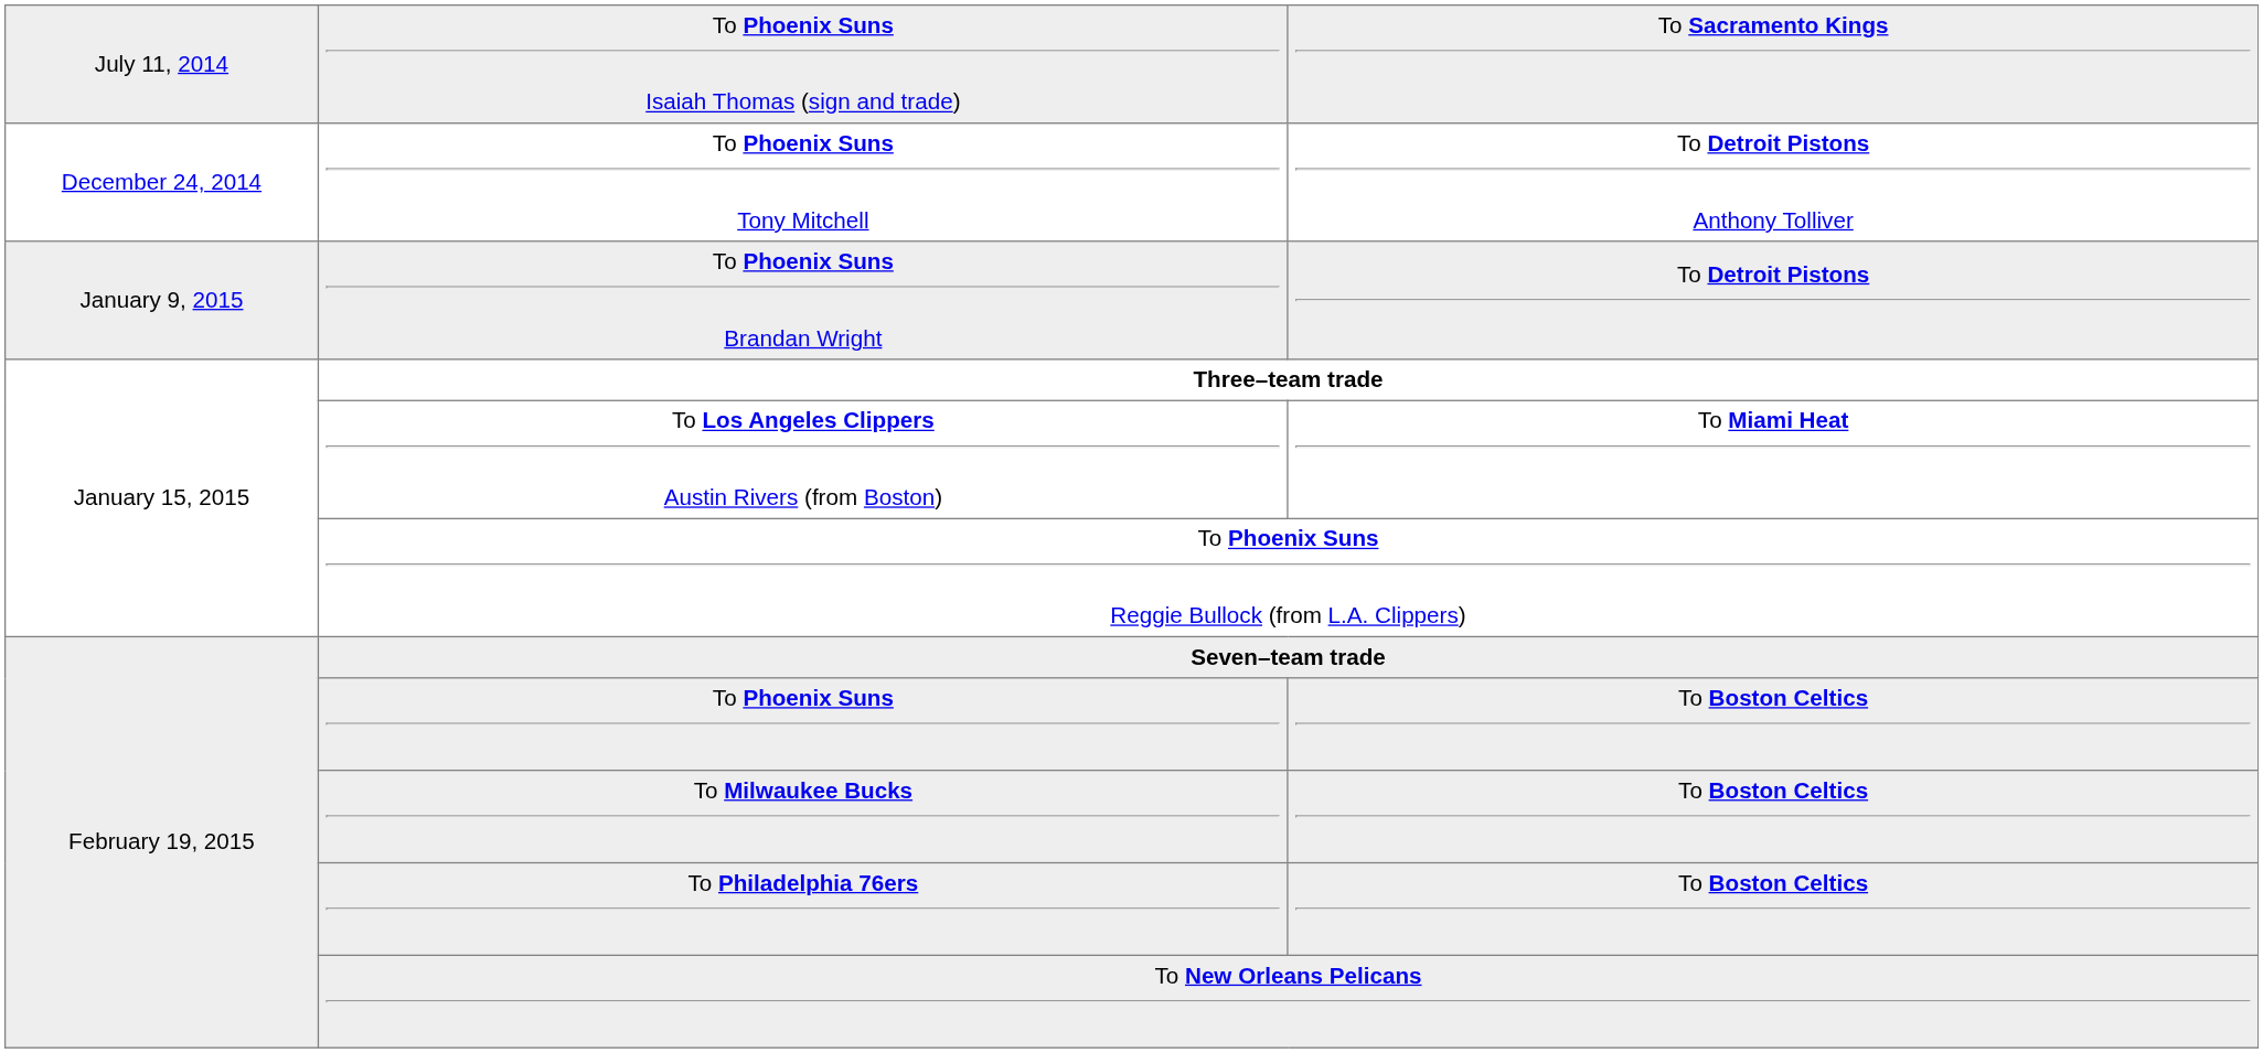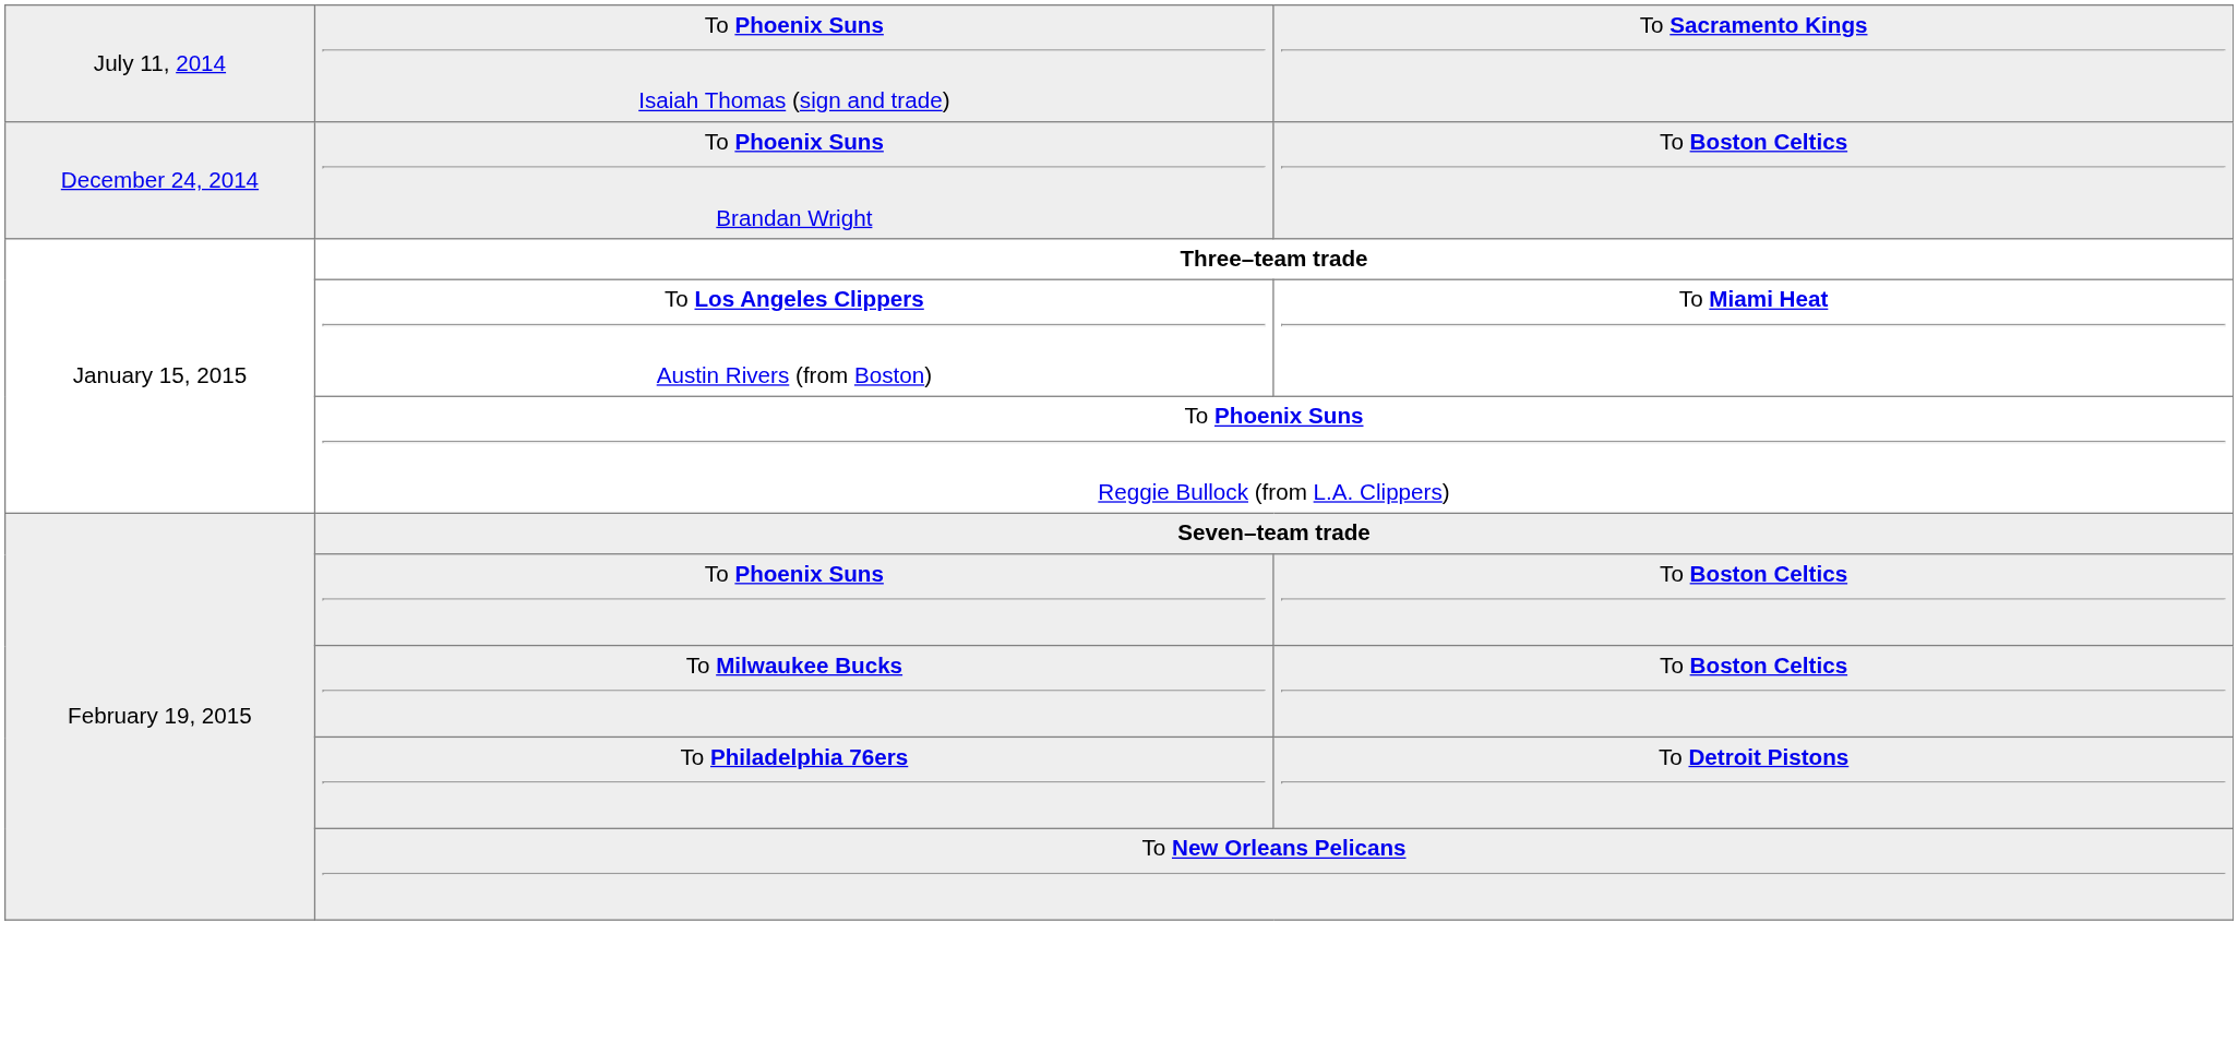 <table border="1" style="border-collapse:collapse; text-align:center; width:100%;"  cellpadding="5">
 <tr style="background:#eee;">
 <td style="width:10%">July 11, <a href='#'>2014</a><br></td>
 <td style="width:31%; vertical-align:top;">To <strong><a href='#'>Phoenix Suns</a></strong><hr><br> <a href='#'>Isaiah Thomas</a> (<a href='#'>sign and trade</a>)</td>
 <td style="width:31%; vertical-align:top;">To <strong><a href='#'>Sacramento Kings</a></strong><hr><br></td>
 </tr>
-<tr>
+<tr style="background:#eee;">
 <td style="width:10%"><a href='#'>December 24, 2014</a><br></td>
-<td style="width:31%; vertical-align:top;">To <strong><a href='#'>Phoenix Suns</a></strong><hr><br> <a href='#'>Tony Mitchell</a></td>
-<td style="width:31%; vertical-align:top;">To <strong><a href='#'>Detroit Pistons</a></strong><hr><br> <a href='#'>Anthony Tolliver</a></td>
-</tr>
-<tr style="background:#eee;">
-<td style="width:10%">January 9, <a href='#'>2015</a><br></td>
 <td style="width:31%; vertical-align:top;">To <strong><a href='#'>Phoenix Suns</a></strong><hr><br> <a href='#'>Brandan Wright</a></td>
-<td align="width:31%" valign="top;">To <strong><a href='#'>Detroit Pistons</a></strong><hr><br></td>
+<td style="width:31%; vertical-align:top;">To <strong><a href='#'>Boston Celtics</a></strong><hr><br></td>
 </tr>
 <tr>
 <td rowspan=3>January 15, 2015</td>
 <td colspan=2><strong>Three–team trade</strong></td>
 </tr>
 <tr>
 <td align="width:31%" valign="top">To <strong><a href='#'>Los Angeles Clippers</a></strong><hr><br> <a href='#'>Austin Rivers</a> (from <a href='#'>Boston</a>)</td>
 <td align="width:31%" valign="top">To <strong><a href='#'>Miami Heat</a></strong><hr><br></td>
 </tr>
 <tr>
 <td colspan="2" align="center" valign="top;">To <strong><a href='#'>Phoenix Suns</a></strong><hr><br> <a href='#'>Reggie Bullock</a> (from <a href='#'>L.A. Clippers</a>)</td>
 </tr>
 <tr style="background:#eee;">
 <td rowspan="5" style="width:10%;">February 19, 2015<br></td>
 <td colspan="2" style="width:31%; vertical-align:top;"><strong>Seven–team trade</strong></td>
 </tr>
 <tr style="background:#eee;">
 <td align="width:31%" valign="top">To <strong><a href='#'>Phoenix Suns</a></strong><hr><br></td>
 <td align="width:31%" valign="top;">To <strong><a href='#'>Boston Celtics</a></strong><hr><br></td>
 </tr>
 <tr style="background:#eee;">
 <td align="width:31%" valign="top">To <strong><a href='#'>Milwaukee Bucks</a></strong><hr><br></td>
 <td align="width:31%" valign="top">To <strong><a href='#'>Boston Celtics</a></strong><hr><br></td>
 </tr>
 <tr style="background:#eee;">
 <td align="width:31%" valign="top">To <strong><a href='#'>Philadelphia 76ers</a></strong><hr><br></td>
-<td style="width:31%; vertical-align:top;">To <strong><a href='#'>Boston Celtics</a></strong><hr><br></td>
+<td align="width:31%" valign="top;">To <strong><a href='#'>Detroit Pistons</a></strong><hr><br></td>
 </tr>
 <tr style="background:#eee;">
 <td colspan="2" align="center" valign="top">To <strong><a href='#'>New Orleans Pelicans</a></strong><hr><br></td>
 </tr>
 </table>
